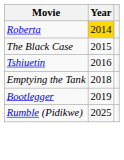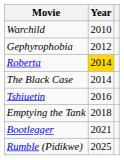 <table class="wikitable">
 <tr>
 <th>Movie</th>
 <th>Year</th>
 <th></th>
+</tr>
+<tr>
+<td><em>Warchild</em></td>
+<td>2010</td>
+<td></td>
+</tr>
+<tr>
+<td><em>Gephyrophobia</em></td>
+<td>2012</td>
+<td></td>
 </tr>
 <tr>
 <td><em><a href='#'>Roberta</a></em></td>
 <td style="background: gold;">2014</td>
 <td></td>
 </tr>
 <tr>
 <td><em>The Black Case</em></td>
-<td>2015</td>
+<td>2014</td>
 <td></td>
 </tr>
 <tr>
 <td><em><a href='#'>Tshiuetin</a></em></td>
 <td>2016</td>
 <td></td>
 </tr>
 <tr>
 <td><em>Emptying the Tank</em></td>
 <td>2018</td>
 <td></td>
 </tr>
 <tr>
 <td><em><a href='#'>Bootlegger</a></em></td>
-<td>2019</td>
+<td>2021</td>
 <td></td>
 </tr>
 <tr>
 <td><em><a href='#'>Rumble</a> (Pidikwe)</em></td>
 <td>2025</td>
 <td></td>
 </tr>
 </table>
